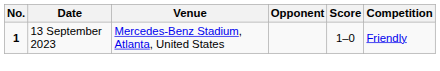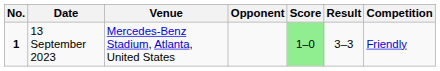 <table class="wikitable sortable">
 <tr>
 <th scope="col">No.</th>
 <th scope="col">Date</th>
 <th scope="col">Venue</th>
 <th scope="col">Opponent</th>
 <th scope="col">Score</th>
+<th scope="col">Result</th>
 <th scope="col">Competition</th>
 </tr>
 <tr>
 <td align="center"><strong>1</strong></td>
 <td>13 September 2023</td>
 <td><a href='#'>Mercedes-Benz Stadium</a>, <a href='#'>Atlanta</a>, United States</td>
 <td></td>
-<td align="center">1–0</td>
+<td align="center" style="background: lightgreen;">1–0</td>
+<td align="center">3–3</td>
 <td><a href='#'>Friendly</a></td>
 </tr>
 </table>
